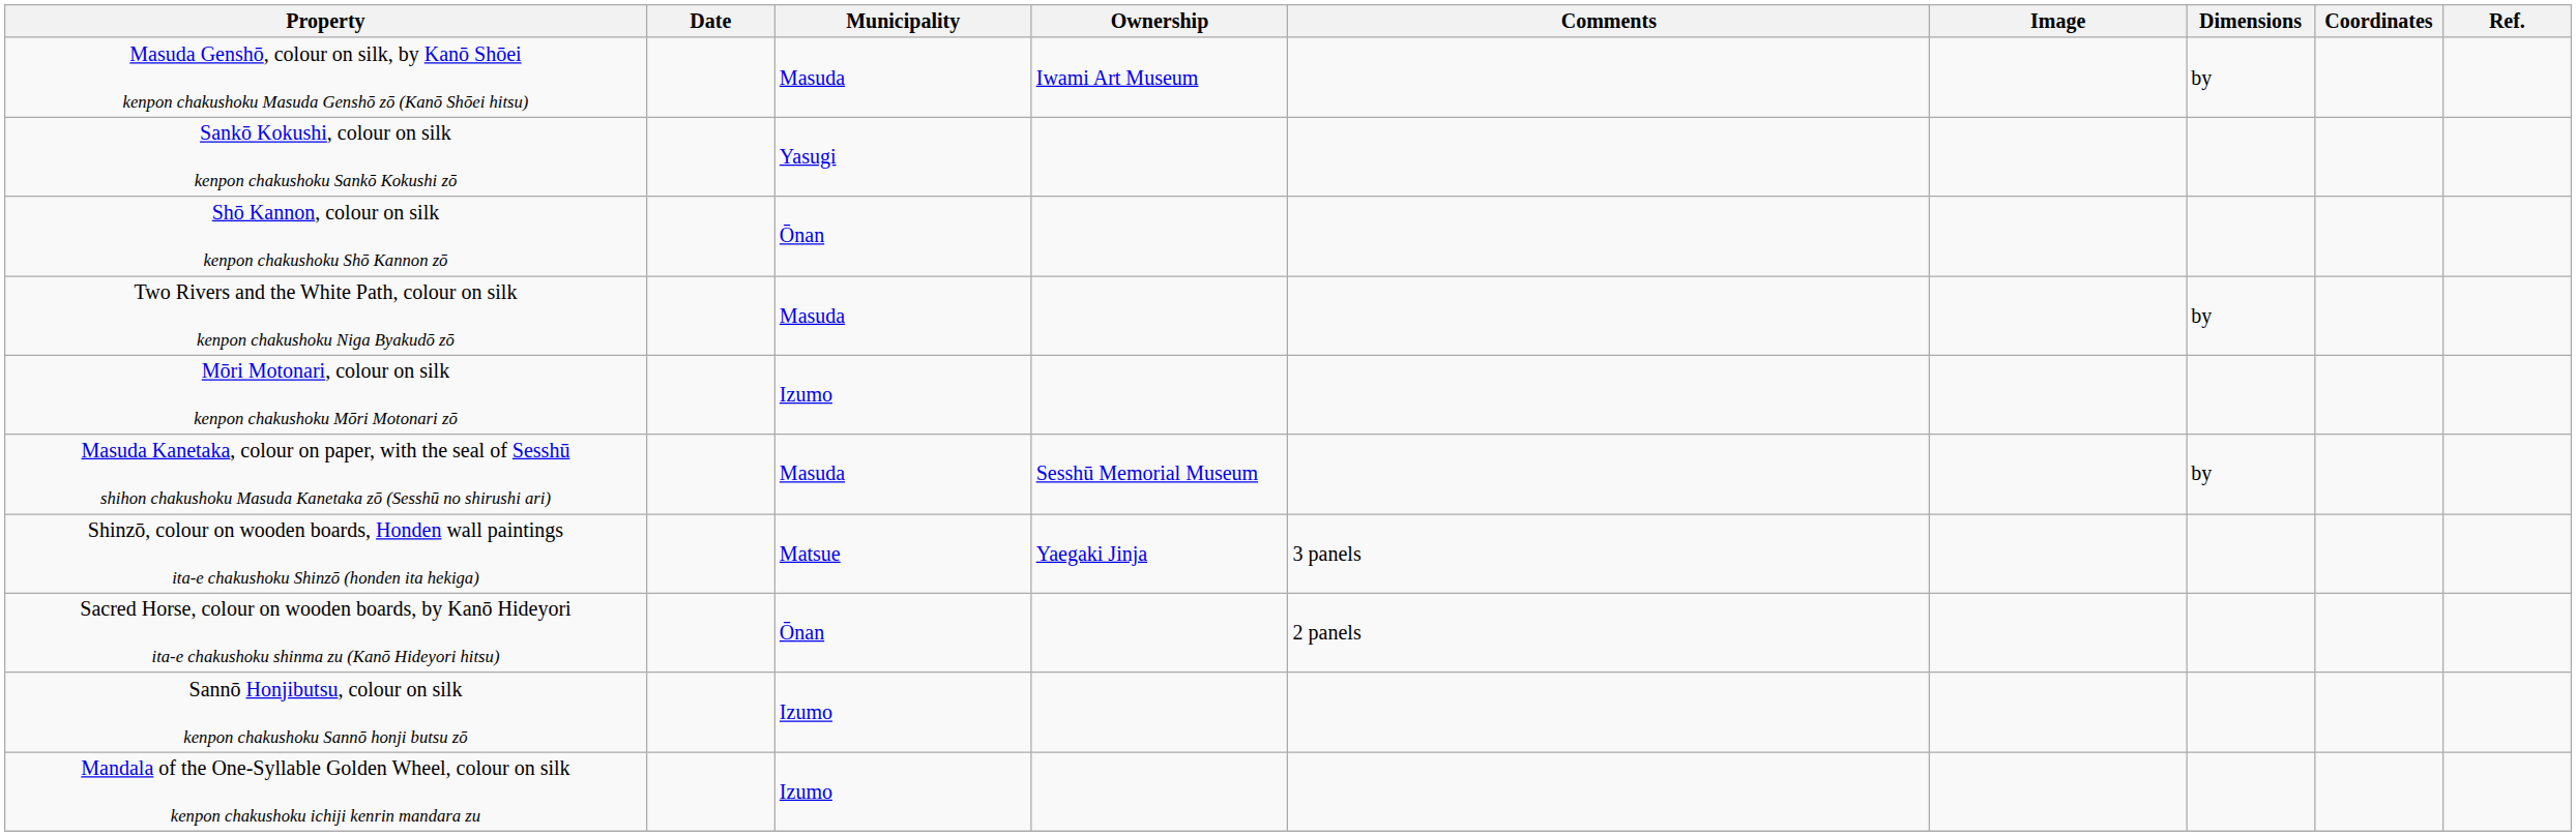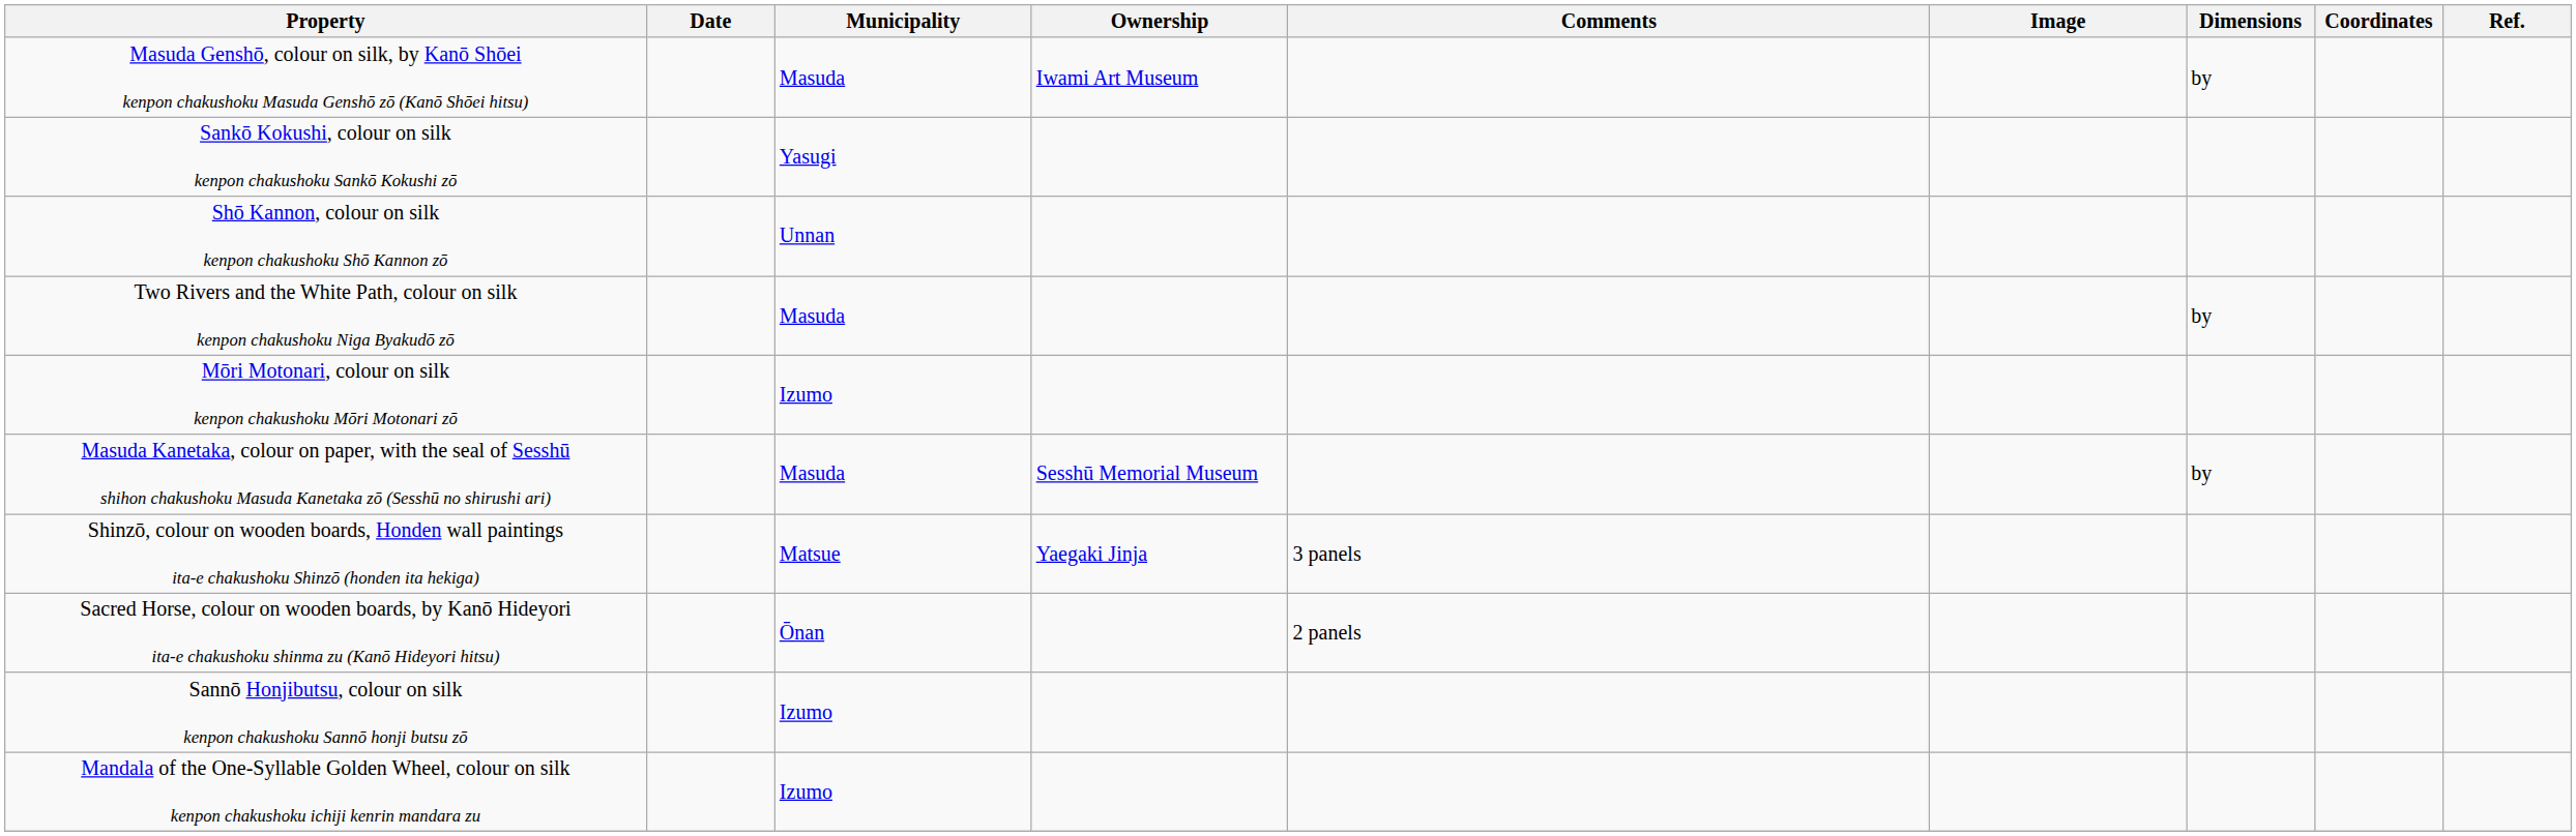 <table class="wikitable sortable"  style="width:100%;">
 <tr>
 <th width="25%" align="left">Property</th>
 <th width="5%" align="left" data-sort-type="number">Date</th>
 <th width="10%" align="left">Municipality</th>
 <th width="10%" align="left">Ownership</th>
 <th width="25%" align="left" class="unsortable">Comments</th>
 <th width="10%" align="left" class="unsortable">Image</th>
 <th width="5%" align="left" class="unsortable">Dimensions</th>
 <th width="5%" align="left" class="unsortable">Coordinates</th>
 <th width="5%" align="left" class="unsortable">Ref.</th>
 </tr>
 <tr>
 <td align="center"><a href='#'>Masuda Genshō</a>, colour on silk, by <a href='#'>Kanō Shōei</a><br><br><small><em>kenpon chakushoku Masuda Genshō zō (Kanō Shōei hitsu)</em></small></td>
 <td></td>
 <td><a href='#'>Masuda</a></td>
 <td><a href='#'>Iwami Art Museum</a></td>
 <td></td>
 <td></td>
 <td> by </td>
 <td></td>
 <td></td>
 </tr>
 <tr>
 <td align="center"><a href='#'>Sankō Kokushi</a>, colour on silk<br><br><small><em>kenpon chakushoku Sankō Kokushi zō</em></small></td>
 <td></td>
 <td><a href='#'>Yasugi</a></td>
 <td></td>
 <td></td>
 <td></td>
 <td></td>
 <td></td>
 <td></td>
 </tr>
 <tr>
 <td align="center"><a href='#'>Shō Kannon</a>, colour on silk<br><br><small><em>kenpon chakushoku Shō Kannon zō</em></small></td>
 <td></td>
-<td><a href='#'>Ōnan</a></td>
+<td><a href='#'>Unnan</a></td>
 <td></td>
 <td></td>
 <td></td>
 <td></td>
 <td></td>
 <td></td>
 </tr>
 <tr>
 <td align="center">Two Rivers and the White Path, colour on silk<br><br><small><em>kenpon chakushoku Niga Byakudō zō</em></small></td>
 <td></td>
 <td><a href='#'>Masuda</a></td>
 <td></td>
 <td></td>
 <td></td>
 <td> by </td>
 <td></td>
 <td></td>
 </tr>
 <tr>
 <td align="center"><a href='#'>Mōri Motonari</a>, colour on silk<br><br><small><em>kenpon chakushoku Mōri Motonari zō</em></small></td>
 <td></td>
 <td><a href='#'>Izumo</a></td>
 <td></td>
 <td></td>
 <td></td>
 <td></td>
 <td></td>
 <td></td>
 </tr>
 <tr>
 <td align="center"><a href='#'>Masuda Kanetaka</a>, colour on paper, with the seal of <a href='#'>Sesshū</a><br><br><small><em>shihon chakushoku Masuda Kanetaka zō (Sesshū no shirushi ari)</em></small></td>
 <td></td>
 <td><a href='#'>Masuda</a></td>
 <td><a href='#'>Sesshū Memorial Museum</a></td>
 <td></td>
 <td></td>
 <td> by </td>
 <td></td>
 <td></td>
 </tr>
 <tr>
 <td align="center">Shinzō, colour on wooden boards, <a href='#'>Honden</a> wall paintings<br><br><small><em>ita-e chakushoku Shinzō (honden ita hekiga)</em></small></td>
 <td></td>
 <td><a href='#'>Matsue</a></td>
 <td><a href='#'>Yaegaki Jinja</a></td>
 <td>3 panels</td>
 <td></td>
 <td></td>
 <td></td>
 <td></td>
 </tr>
 <tr>
 <td align="center">Sacred Horse, colour on wooden boards, by Kanō Hideyori<br><br><small><em>ita-e chakushoku shinma zu (Kanō Hideyori hitsu)</em></small></td>
 <td></td>
 <td><a href='#'>Ōnan</a></td>
 <td></td>
 <td>2 panels</td>
 <td></td>
 <td></td>
 <td></td>
 <td></td>
 </tr>
 <tr>
 <td align="center">Sannō <a href='#'>Honjibutsu</a>, colour on silk<br><br><small><em>kenpon chakushoku Sannō honji butsu zō</em></small></td>
 <td></td>
 <td><a href='#'>Izumo</a></td>
 <td></td>
 <td></td>
 <td></td>
 <td></td>
 <td></td>
 <td></td>
 </tr>
 <tr>
 <td align="center"><a href='#'>Mandala</a> of the One-Syllable Golden Wheel, colour on silk<br><br><small><em>kenpon chakushoku ichiji kenrin mandara zu</em></small></td>
 <td></td>
 <td><a href='#'>Izumo</a></td>
 <td></td>
 <td></td>
 <td></td>
 <td></td>
 <td></td>
 <td></td>
 </tr>
 <tr>
 </tr>
 </table>
